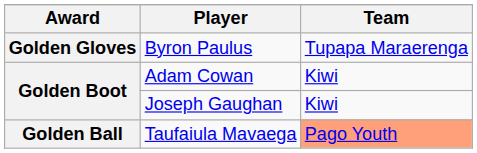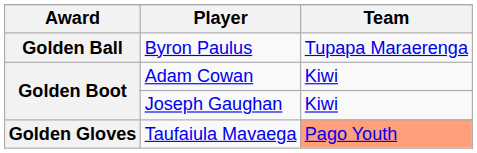 <table class="wikitable" style="text-align:center; float:left; margin-right:1em;">
 <tr>
 </tr>
 <tr>
 <th>Award</th>
 <th>Player</th>
 <th>Team</th>
 </tr>
 <tr>
-<th>Golden Gloves</th>
+<th>Golden Ball</th>
 <td align=left> <a href='#'>Byron Paulus</a></td>
 <td align=left> <a href='#'>Tupapa Maraerenga</a></td>
 </tr>
 <tr>
 <th rowspan=2>Golden Boot</th>
 <td align=left> <a href='#'>Adam Cowan</a></td>
 <td align=left> <a href='#'>Kiwi</a></td>
 </tr>
 <tr>
 <td align=left> <a href='#'>Joseph Gaughan</a></td>
 <td align=left> <a href='#'>Kiwi</a></td>
 </tr>
 <tr>
-<th>Golden Ball</th>
+<th>Golden Gloves</th>
 <td align=left> <a href='#'>Taufaiula Mavaega</a></td>
 <td align=left style="background: lightsalmon;"> <a href='#'>Pago Youth</a></td>
 </tr>
 </table>
